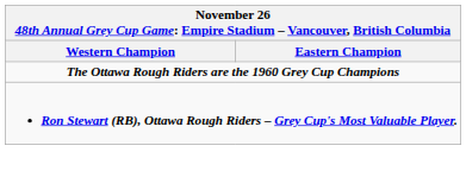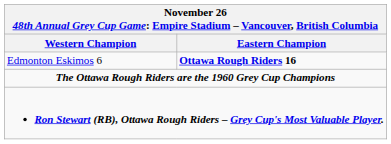 <table class="wikitable" valign="top">
 <tr>
 <th colspan="2">November 26<br><a href='#'><em>48th Annual Grey Cup Game</em></a>: <a href='#'>Empire Stadium</a> – <a href='#'>Vancouver</a>, <a href='#'>British Columbia</a></th>
 </tr>
 <tr>
 <th><a href='#'>Western Champion</a></th>
 <th><a href='#'>Eastern Champion</a></th>
 </tr>
 <tr>
+<td><a href='#'>Edmonton Eskimos</a> 6</td>
+<td><strong><a href='#'>Ottawa Rough Riders</a> 16</strong></td>
+</tr>
+<tr>
 <td colspan="2" align="center"><strong><em>The Ottawa Rough Riders are the 1960 Grey Cup Champions</em></strong></td>
 </tr>
 <tr>
 <td colspan="2" align="center"><br><ul><li><strong><em><a href='#'>Ron Stewart</a> (RB), Ottawa Rough Riders – <a href='#'>Grey Cup's Most Valuable Player</a>.</em></strong></li></ul></td>
 </tr>
 </table>
